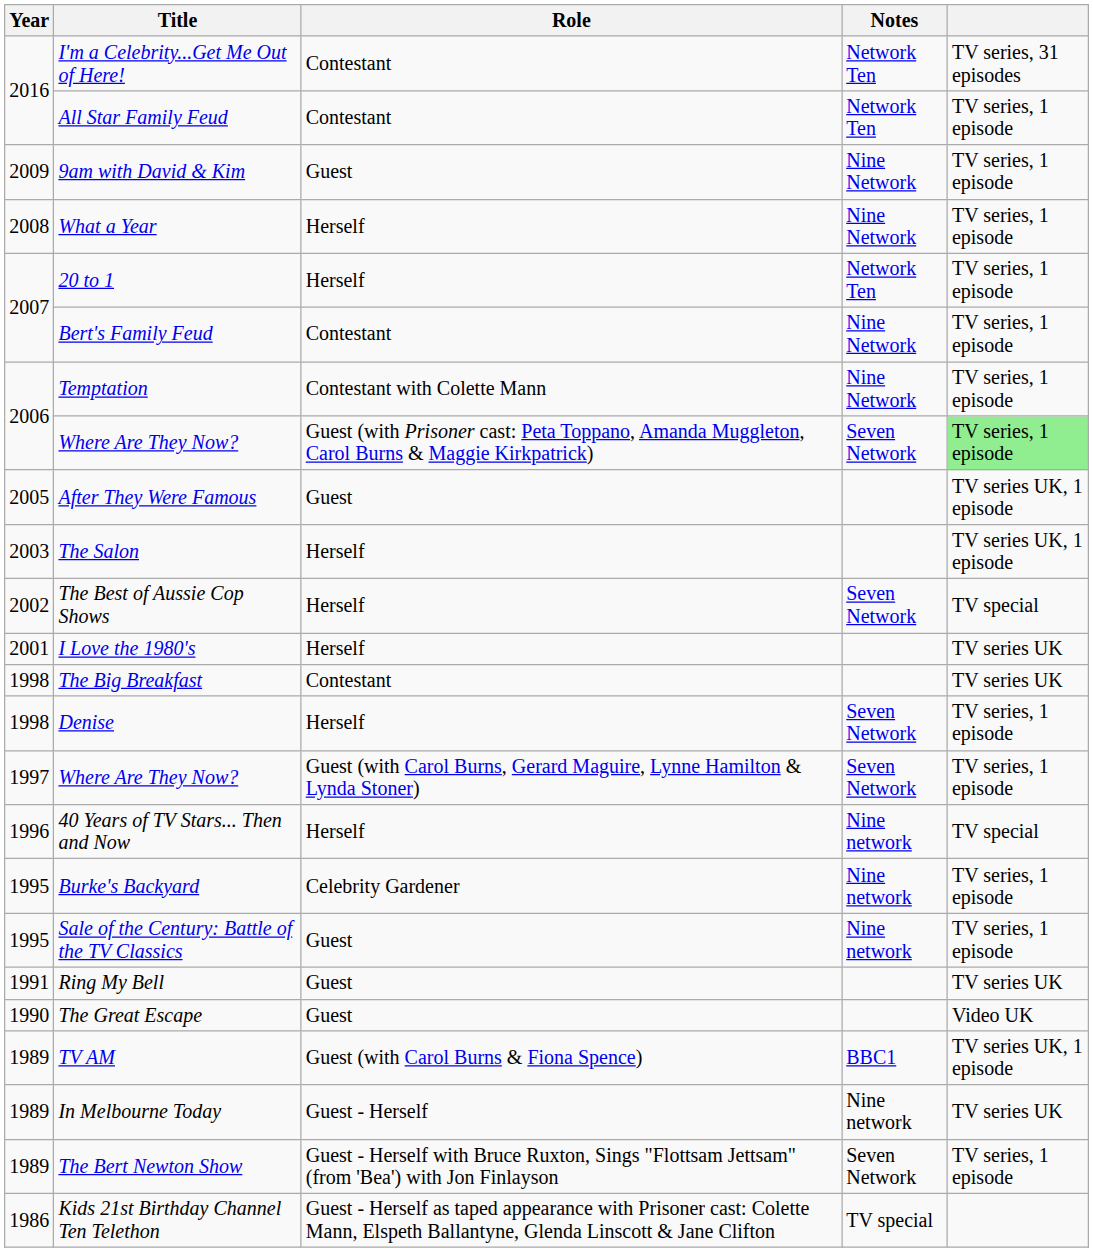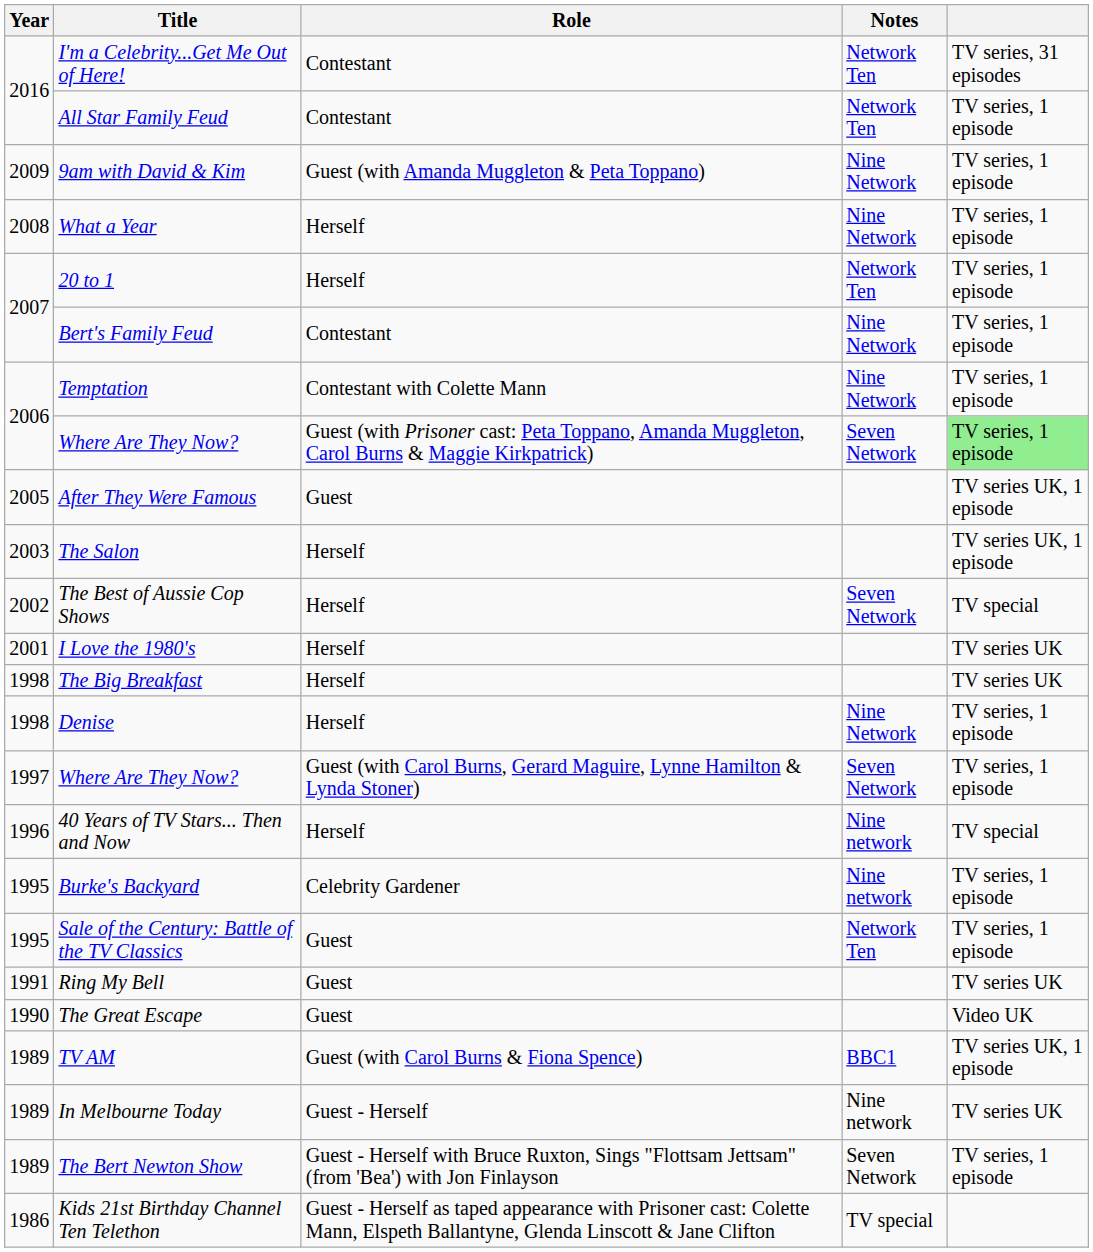 <table class="wikitable sortable">
 <tr>
 <th>Year</th>
 <th>Title</th>
 <th>Role</th>
 <th>Notes</th>
 <th></th>
 </tr>
 <tr>
 <td rowspan="2">2016</td>
 <td><em><a href='#'>I'm a Celebrity...Get Me Out of Here!</a></em></td>
 <td>Contestant</td>
 <td><a href='#'>Network Ten</a></td>
 <td>TV series, 31 episodes</td>
 </tr>
 <tr>
 <td><em><a href='#'>All Star Family Feud</a></em></td>
 <td>Contestant</td>
 <td><a href='#'>Network Ten</a></td>
 <td>TV series, 1 episode</td>
 </tr>
 <tr>
 <td>2009</td>
 <td><em><a href='#'>9am with David & Kim</a></em></td>
-<td>Guest</td>
+<td>Guest (with <a href='#'>Amanda Muggleton</a> & <a href='#'>Peta Toppano</a>)</td>
 <td><a href='#'>Nine Network</a></td>
 <td>TV series, 1 episode</td>
 </tr>
 <tr>
 <td>2008</td>
 <td><em><a href='#'>What a Year</a></em></td>
 <td>Herself</td>
 <td><a href='#'>Nine Network</a></td>
 <td>TV series, 1 episode</td>
 </tr>
 <tr>
 <td rowspan="2">2007</td>
 <td><em><a href='#'>20 to 1</a></em></td>
 <td>Herself</td>
 <td><a href='#'>Network Ten</a></td>
 <td>TV series, 1 episode</td>
 </tr>
 <tr>
 <td><em><a href='#'>Bert's Family Feud</a></em></td>
 <td>Contestant</td>
 <td><a href='#'>Nine Network</a></td>
 <td>TV series, 1 episode</td>
 </tr>
 <tr>
 <td rowspan="2">2006</td>
 <td><em><a href='#'>Temptation</a></em></td>
 <td>Contestant with Colette Mann</td>
 <td><a href='#'>Nine Network</a></td>
 <td>TV series, 1 episode</td>
 </tr>
 <tr>
 <td><em><a href='#'>Where Are They Now?</a></em></td>
 <td>Guest (with <em>Prisoner</em> cast: <a href='#'>Peta Toppano</a>, <a href='#'>Amanda Muggleton</a>, <a href='#'>Carol Burns</a> & <a href='#'>Maggie Kirkpatrick</a>)</td>
 <td><a href='#'>Seven Network</a></td>
 <td style="background: lightgreen;">TV series, 1 episode</td>
 </tr>
 <tr>
 <td>2005</td>
 <td><em><a href='#'>After They Were Famous</a></em></td>
 <td>Guest</td>
 <td></td>
 <td>TV series UK, 1 episode</td>
 </tr>
 <tr>
 <td>2003</td>
 <td><em><a href='#'>The Salon</a></em></td>
 <td>Herself</td>
 <td></td>
 <td>TV series UK, 1 episode</td>
 </tr>
 <tr>
 <td>2002</td>
 <td><em>The Best of Aussie Cop Shows</em></td>
 <td>Herself</td>
 <td><a href='#'>Seven Network</a></td>
 <td>TV special</td>
 </tr>
 <tr>
 <td>2001</td>
 <td><em><a href='#'>I Love the 1980's</a></em></td>
 <td>Herself</td>
 <td></td>
 <td>TV series UK</td>
 </tr>
 <tr>
 <td>1998</td>
 <td><em><a href='#'>The Big Breakfast</a></em></td>
-<td>Contestant</td>
+<td>Herself</td>
 <td></td>
 <td>TV series UK</td>
 </tr>
 <tr>
 <td>1998</td>
 <td><em><a href='#'>Denise</a></em></td>
 <td>Herself</td>
-<td><a href='#'>Seven Network</a></td>
+<td><a href='#'>Nine Network</a></td>
 <td>TV series, 1 episode</td>
 </tr>
 <tr>
 <td>1997</td>
 <td><em><a href='#'>Where Are They Now?</a></em></td>
 <td>Guest (with <a href='#'>Carol Burns</a>, <a href='#'>Gerard Maguire</a>, <a href='#'>Lynne Hamilton</a> & <a href='#'>Lynda Stoner</a>)</td>
 <td><a href='#'>Seven Network</a></td>
 <td>TV series, 1 episode</td>
 </tr>
 <tr>
 <td>1996</td>
 <td><em>40 Years of TV Stars... Then and Now</em></td>
 <td>Herself</td>
 <td><a href='#'>Nine network</a></td>
 <td>TV special</td>
 </tr>
 <tr>
 <td>1995</td>
 <td><em><a href='#'>Burke's Backyard</a></em></td>
 <td>Celebrity Gardener</td>
 <td><a href='#'>Nine network</a></td>
 <td>TV series, 1 episode</td>
 </tr>
 <tr>
 <td>1995</td>
 <td><em><a href='#'>Sale of the Century: Battle of the TV Classics</a></em></td>
 <td>Guest</td>
-<td><a href='#'>Nine network</a></td>
+<td><a href='#'>Network Ten</a></td>
 <td>TV series, 1 episode</td>
 </tr>
 <tr>
 <td>1991</td>
 <td><em>Ring My Bell</em></td>
 <td>Guest</td>
 <td></td>
 <td>TV series UK</td>
 </tr>
 <tr>
 <td>1990</td>
 <td><em>The Great Escape</em></td>
 <td>Guest</td>
 <td></td>
 <td>Video UK</td>
 </tr>
 <tr>
 <td>1989</td>
 <td><em><a href='#'>TV AM</a></em></td>
 <td>Guest (with <a href='#'>Carol Burns</a> & <a href='#'>Fiona Spence</a>)</td>
 <td><a href='#'>BBC1</a></td>
 <td>TV series UK, 1 episode</td>
 </tr>
 <tr>
 <td>1989</td>
 <td><em>In Melbourne Today</em></td>
 <td>Guest - Herself</td>
 <td>Nine network</td>
 <td>TV series UK</td>
 </tr>
 <tr>
 <td>1989</td>
 <td><em><a href='#'>The Bert Newton Show</a></em></td>
 <td>Guest - Herself with Bruce Ruxton, Sings "Flottsam Jettsam" (from 'Bea') with Jon Finlayson</td>
 <td>Seven Network</td>
 <td>TV series, 1 episode</td>
 </tr>
 <tr>
 <td>1986</td>
 <td><em>Kids 21st Birthday Channel Ten Telethon</em></td>
 <td>Guest - Herself as taped appearance with Prisoner cast: Colette Mann, Elspeth Ballantyne, Glenda Linscott & Jane Clifton</td>
 <td>TV special</td>
 <td></td>
 </tr>
 </table>
